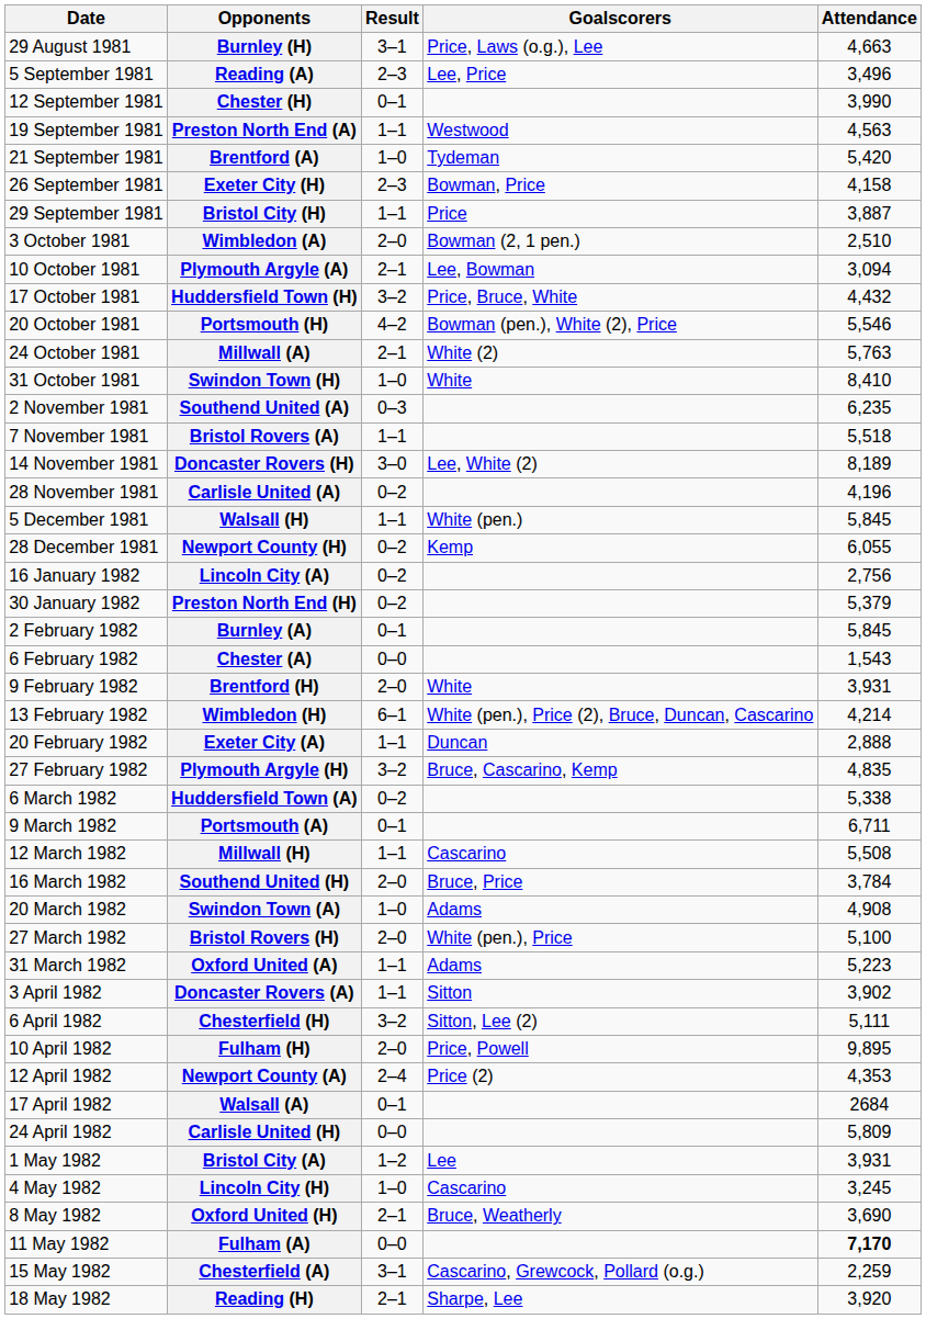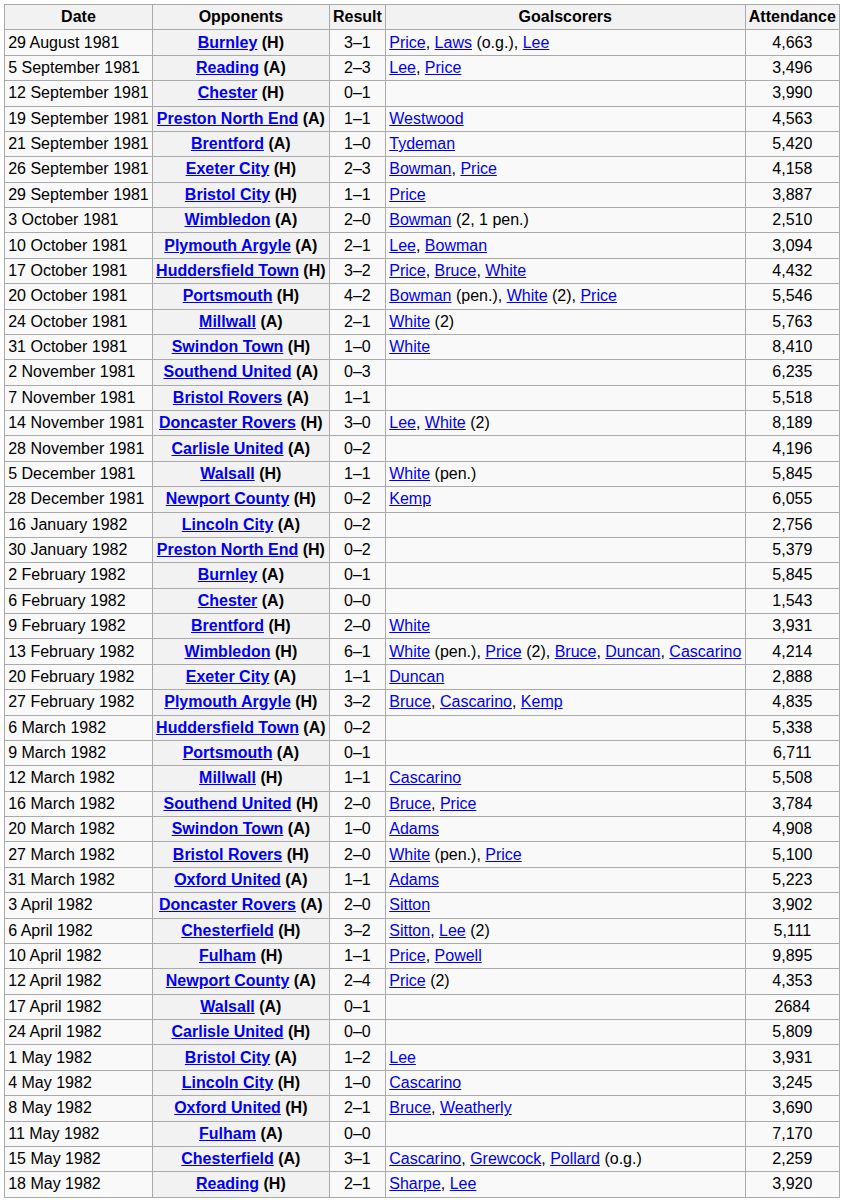 <table class="wikitable plainrowheaders sortable">
 <tr>
 <th scope=col>Date</th>
 <th scope=col>Opponents</th>
 <th scope=col>Result</th>
 <th scope=col class=unsortable>Goalscorers</th>
 <th scope=col>Attendance</th>
 </tr>
 <tr>
 <td>29 August 1981</td>
 <th scope=row><a href='#'>Burnley</a> (H)</th>
 <td align=center>3–1</td>
 <td><a href='#'>Price</a>, <a href='#'>Laws</a> (o.g.), <a href='#'>Lee</a></td>
 <td align=center>4,663</td>
 </tr>
 <tr>
 <td>5 September 1981</td>
 <th scope=row><a href='#'>Reading</a> (A)</th>
 <td align=center>2–3</td>
 <td><a href='#'>Lee</a>, <a href='#'>Price</a></td>
 <td align=center>3,496</td>
 </tr>
 <tr>
 <td>12 September 1981</td>
 <th scope=row><a href='#'>Chester</a> (H)</th>
 <td align=center>0–1</td>
 <td></td>
 <td align=center>3,990</td>
 </tr>
 <tr>
 <td>19 September 1981</td>
 <th scope=row><a href='#'>Preston North End</a> (A)</th>
 <td align=center>1–1</td>
 <td><a href='#'>Westwood</a></td>
 <td align=center>4,563</td>
 </tr>
 <tr>
 <td>21 September 1981</td>
 <th scope=row><a href='#'>Brentford</a> (A)</th>
 <td align=center>1–0</td>
 <td><a href='#'>Tydeman</a></td>
 <td align=center>5,420</td>
 </tr>
 <tr>
 <td>26 September 1981</td>
 <th scope=row><a href='#'>Exeter City</a> (H)</th>
 <td align=center>2–3</td>
 <td><a href='#'>Bowman</a>, <a href='#'>Price</a></td>
 <td align=center>4,158</td>
 </tr>
 <tr>
 <td>29 September 1981</td>
 <th scope=row><a href='#'>Bristol City</a> (H)</th>
 <td align=center>1–1</td>
 <td><a href='#'>Price</a></td>
 <td align=center>3,887</td>
 </tr>
 <tr>
 <td>3 October 1981</td>
 <th scope=row><a href='#'>Wimbledon</a> (A)</th>
 <td align=center>2–0</td>
 <td><a href='#'>Bowman</a> (2, 1 pen.)</td>
 <td align=center>2,510</td>
 </tr>
 <tr>
 <td>10 October 1981</td>
 <th scope=row><a href='#'>Plymouth Argyle</a> (A)</th>
 <td align=center>2–1</td>
 <td><a href='#'>Lee</a>, <a href='#'>Bowman</a></td>
 <td align=center>3,094</td>
 </tr>
 <tr>
 <td>17 October 1981</td>
 <th scope=row><a href='#'>Huddersfield Town</a> (H)</th>
 <td align=center>3–2</td>
 <td><a href='#'>Price</a>, <a href='#'>Bruce</a>, <a href='#'>White</a></td>
 <td align=center>4,432</td>
 </tr>
 <tr>
 <td>20 October 1981</td>
 <th scope=row><a href='#'>Portsmouth</a> (H)</th>
 <td align=center>4–2</td>
 <td><a href='#'>Bowman</a> (pen.), <a href='#'>White</a> (2), <a href='#'>Price</a></td>
 <td align=center>5,546</td>
 </tr>
 <tr>
 <td>24 October 1981</td>
 <th scope=row><a href='#'>Millwall</a> (A)</th>
 <td align=center>2–1</td>
 <td><a href='#'>White</a> (2)</td>
 <td align=center>5,763</td>
 </tr>
 <tr>
 <td>31 October 1981</td>
 <th scope=row><a href='#'>Swindon Town</a> (H)</th>
 <td align=center>1–0</td>
 <td><a href='#'>White</a></td>
 <td align=center>8,410</td>
 </tr>
 <tr>
 <td>2 November 1981</td>
 <th scope=row><a href='#'>Southend United</a> (A)</th>
 <td align=center>0–3</td>
 <td></td>
 <td align=center>6,235</td>
 </tr>
 <tr>
 <td>7 November 1981</td>
 <th scope=row><a href='#'>Bristol Rovers</a> (A)</th>
 <td align=center>1–1</td>
 <td></td>
 <td align=center>5,518</td>
 </tr>
 <tr>
 <td>14 November 1981</td>
 <th scope=row><a href='#'>Doncaster Rovers</a> (H)</th>
 <td align=center>3–0</td>
 <td><a href='#'>Lee</a>, <a href='#'>White</a> (2)</td>
 <td align=center>8,189</td>
 </tr>
 <tr>
 <td>28 November 1981</td>
 <th scope=row><a href='#'>Carlisle United</a> (A)</th>
 <td align=center>0–2</td>
 <td></td>
 <td align=center>4,196</td>
 </tr>
 <tr>
 <td>5 December 1981</td>
 <th scope=row><a href='#'>Walsall</a> (H)</th>
 <td align=center>1–1</td>
 <td><a href='#'>White</a> (pen.)</td>
 <td align=center>5,845</td>
 </tr>
 <tr>
 <td>28 December 1981</td>
 <th scope=row><a href='#'>Newport County</a> (H)</th>
 <td align=center>0–2</td>
 <td><a href='#'>Kemp</a></td>
 <td align=center>6,055</td>
 </tr>
 <tr>
 <td>16 January 1982</td>
 <th scope=row><a href='#'>Lincoln City</a> (A)</th>
 <td align=center>0–2</td>
 <td></td>
 <td align=center>2,756</td>
 </tr>
 <tr>
 <td>30 January 1982</td>
 <th scope=row><a href='#'>Preston North End</a> (H)</th>
 <td align=center>0–2</td>
 <td></td>
 <td align=center>5,379</td>
 </tr>
 <tr>
 <td>2 February 1982</td>
 <th scope=row><a href='#'>Burnley</a> (A)</th>
 <td align=center>0–1</td>
 <td></td>
 <td align=center>5,845</td>
 </tr>
 <tr>
 <td>6 February 1982</td>
 <th scope=row><a href='#'>Chester</a> (A)</th>
 <td align=center>0–0</td>
 <td></td>
 <td align=center>1,543</td>
 </tr>
 <tr>
 <td>9 February 1982</td>
 <th scope=row><a href='#'>Brentford</a> (H)</th>
 <td align=center>2–0</td>
 <td><a href='#'>White</a></td>
 <td align=center>3,931</td>
 </tr>
 <tr>
 <td>13 February 1982</td>
 <th scope=row><a href='#'>Wimbledon</a> (H)</th>
 <td align=center>6–1</td>
 <td><a href='#'>White</a> (pen.), <a href='#'>Price</a> (2), <a href='#'>Bruce</a>, <a href='#'>Duncan</a>, <a href='#'>Cascarino</a></td>
 <td align=center>4,214</td>
 </tr>
 <tr>
 <td>20 February 1982</td>
 <th scope=row><a href='#'>Exeter City</a> (A)</th>
 <td align=center>1–1</td>
 <td><a href='#'>Duncan</a></td>
 <td align=center>2,888</td>
 </tr>
 <tr>
 <td>27 February 1982</td>
 <th scope=row><a href='#'>Plymouth Argyle</a> (H)</th>
 <td align=center>3–2</td>
 <td><a href='#'>Bruce</a>, <a href='#'>Cascarino</a>, <a href='#'>Kemp</a></td>
 <td align=center>4,835</td>
 </tr>
 <tr>
 <td>6 March 1982</td>
 <th scope=row><a href='#'>Huddersfield Town</a> (A)</th>
 <td align=center>0–2</td>
 <td></td>
 <td align=center>5,338</td>
 </tr>
 <tr>
 <td>9 March 1982</td>
 <th scope=row><a href='#'>Portsmouth</a> (A)</th>
 <td align=center>0–1</td>
 <td></td>
 <td align=center>6,711</td>
 </tr>
 <tr>
 <td>12 March 1982</td>
 <th scope=row><a href='#'>Millwall</a> (H)</th>
 <td align=center>1–1</td>
 <td><a href='#'>Cascarino</a></td>
 <td align=center>5,508</td>
 </tr>
 <tr>
 <td>16 March 1982</td>
 <th scope=row><a href='#'>Southend United</a> (H)</th>
 <td align=center>2–0</td>
 <td><a href='#'>Bruce</a>, <a href='#'>Price</a></td>
 <td align=center>3,784</td>
 </tr>
 <tr>
 <td>20 March 1982</td>
 <th scope=row><a href='#'>Swindon Town</a> (A)</th>
 <td align=center>1–0</td>
 <td><a href='#'>Adams</a></td>
 <td align=center>4,908</td>
 </tr>
 <tr>
 <td>27 March 1982</td>
 <th scope=row><a href='#'>Bristol Rovers</a> (H)</th>
 <td align=center>2–0</td>
 <td><a href='#'>White</a> (pen.), <a href='#'>Price</a></td>
 <td align=center>5,100</td>
 </tr>
 <tr>
 <td>31 March 1982</td>
 <th scope=row><a href='#'>Oxford United</a> (A)</th>
 <td align=center>1–1</td>
 <td><a href='#'>Adams</a></td>
 <td align=center>5,223</td>
 </tr>
 <tr>
 <td>3 April 1982</td>
 <th scope=row><a href='#'>Doncaster Rovers</a> (A)</th>
-<td align=center>1–1</td>
+<td align=center>2–0</td>
 <td><a href='#'>Sitton</a></td>
 <td align=center>3,902</td>
 </tr>
 <tr>
 <td>6 April 1982</td>
 <th scope=row><a href='#'>Chesterfield</a> (H)</th>
 <td align=center>3–2</td>
 <td><a href='#'>Sitton</a>, <a href='#'>Lee</a> (2)</td>
 <td align=center>5,111</td>
 </tr>
 <tr>
 <td>10 April 1982</td>
 <th scope=row><a href='#'>Fulham</a> (H)</th>
-<td align=center>2–0</td>
+<td align=center>1–1</td>
 <td><a href='#'>Price</a>, <a href='#'>Powell</a></td>
 <td align=center>9,895</td>
 </tr>
 <tr>
 <td>12 April 1982</td>
 <th scope=row><a href='#'>Newport County</a> (A)</th>
 <td align=center>2–4</td>
 <td><a href='#'>Price</a> (2)</td>
 <td align=center>4,353</td>
 </tr>
 <tr>
 <td>17 April 1982</td>
 <th scope=row><a href='#'>Walsall</a> (A)</th>
 <td align=center>0–1</td>
 <td></td>
 <td align=center>2684</td>
 </tr>
 <tr>
 <td>24 April 1982</td>
 <th scope=row><a href='#'>Carlisle United</a> (H)</th>
 <td align=center>0–0</td>
 <td></td>
 <td align=center>5,809</td>
 </tr>
 <tr>
 <td>1 May 1982</td>
 <th scope=row><a href='#'>Bristol City</a> (A)</th>
 <td align=center>1–2</td>
 <td><a href='#'>Lee</a></td>
 <td align=center>3,931</td>
 </tr>
 <tr>
 <td>4 May 1982</td>
 <th scope=row><a href='#'>Lincoln City</a> (H)</th>
 <td align=center>1–0</td>
 <td><a href='#'>Cascarino</a></td>
 <td align=center>3,245</td>
 </tr>
 <tr>
 <td>8 May 1982</td>
 <th scope=row><a href='#'>Oxford United</a> (H)</th>
 <td align=center>2–1</td>
 <td><a href='#'>Bruce</a>, <a href='#'>Weatherly</a></td>
 <td align=center>3,690</td>
 </tr>
 <tr>
 <td>11 May 1982</td>
 <th scope=row><a href='#'>Fulham</a> (A)</th>
 <td align=center>0–0</td>
 <td></td>
-<td align=center><strong>7,170</strong></td>
+<td align=center>7,170</td>
 </tr>
 <tr>
 <td>15 May 1982</td>
 <th scope=row><a href='#'>Chesterfield</a> (A)</th>
 <td align=center>3–1</td>
 <td><a href='#'>Cascarino</a>, <a href='#'>Grewcock</a>, <a href='#'>Pollard</a> (o.g.)</td>
 <td align=center>2,259</td>
 </tr>
 <tr>
 <td>18 May 1982</td>
 <th scope=row><a href='#'>Reading</a> (H)</th>
 <td align=center>2–1</td>
 <td><a href='#'>Sharpe</a>, <a href='#'>Lee</a></td>
 <td align=center>3,920</td>
 </tr>
 </table>
